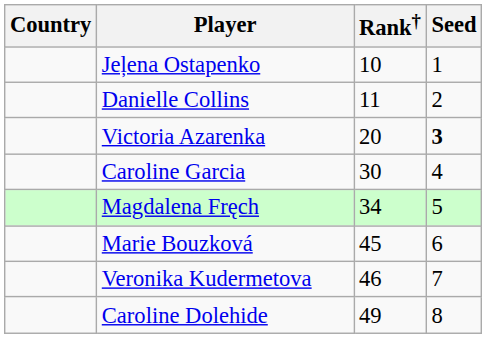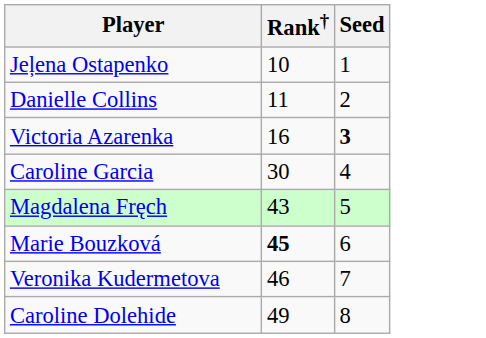 <table class="sortable wikitable nowrap">
 <tr>
-<th width="50">Country</th>
 <th width="175">Player</th>
 <th>Rank<sup>†</sup></th>
 <th>Seed</th>
 </tr>
 <tr>
-<td></td>
 <td><a href='#'>Jeļena Ostapenko</a></td>
 <td>10</td>
 <td>1</td>
 </tr>
 <tr>
-<td></td>
 <td><a href='#'>Danielle Collins</a></td>
 <td>11</td>
 <td>2</td>
 </tr>
 <tr>
-<td></td>
 <td><a href='#'>Victoria Azarenka</a></td>
-<td>20</td>
+<td>16</td>
 <td><strong>3</strong></td>
 </tr>
 <tr>
-<td></td>
 <td><a href='#'>Caroline Garcia</a></td>
 <td>30</td>
 <td>4</td>
 </tr>
 <tr style="background:#cfc;">
-<td></td>
 <td><a href='#'>Magdalena Fręch</a></td>
-<td>34</td>
+<td>43</td>
 <td>5</td>
 </tr>
 <tr>
-<td></td>
 <td><a href='#'>Marie Bouzková</a></td>
-<td>45</td>
+<td><strong>45</strong></td>
 <td>6</td>
 </tr>
 <tr>
-<td></td>
 <td><a href='#'>Veronika Kudermetova</a></td>
 <td>46</td>
 <td>7</td>
 </tr>
 <tr>
-<td></td>
 <td><a href='#'>Caroline Dolehide</a></td>
 <td>49</td>
 <td>8</td>
 </tr>
 </table>
